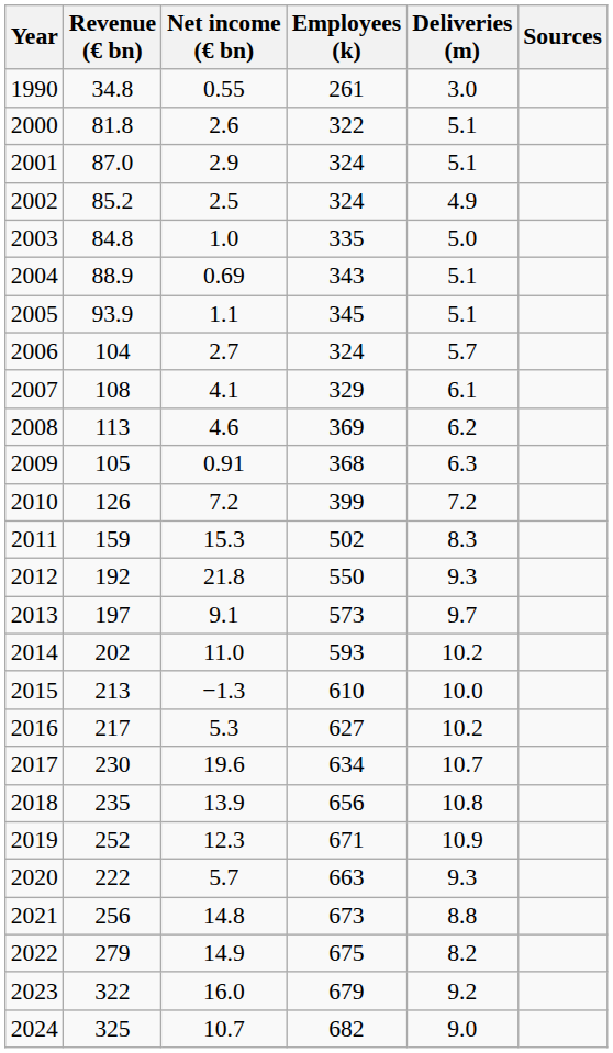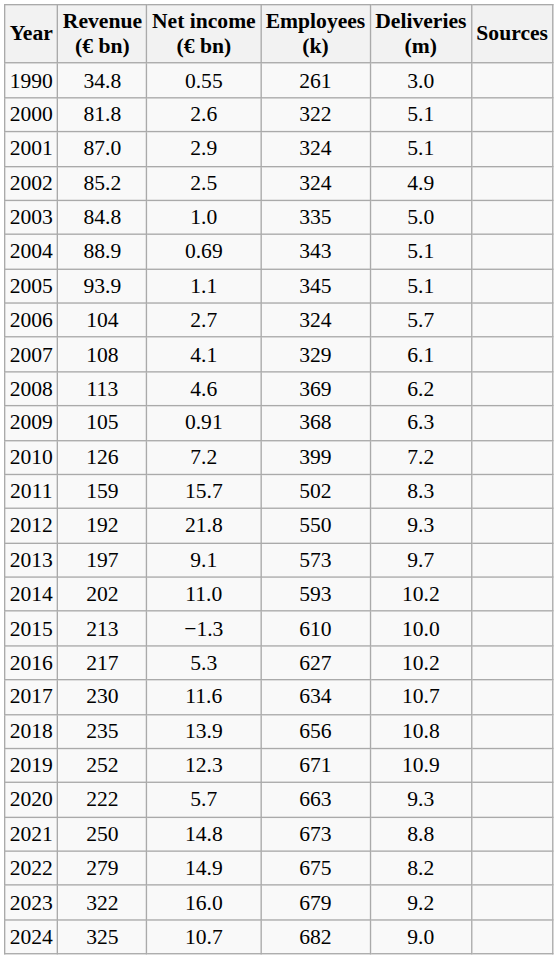 <table class="wikitable float-left" style="text-align: center;">
 <tr>
 <th>Year</th>
 <th>Revenue<br>(€ bn)</th>
 <th>Net income<br>(€ bn)</th>
 <th>Employees<br>(k)</th>
 <th>Deliveries<br>(m)</th>
 <th>Sources</th>
 </tr>
 <tr>
 <td>1990</td>
 <td>34.8</td>
 <td>0.55</td>
 <td>261</td>
 <td>3.0</td>
 <td></td>
 </tr>
 <tr>
 <td>2000</td>
 <td>81.8</td>
 <td>2.6</td>
 <td>322</td>
 <td>5.1</td>
 <td></td>
 </tr>
 <tr>
 <td>2001</td>
 <td>87.0</td>
 <td>2.9</td>
 <td>324</td>
 <td>5.1</td>
 <td></td>
 </tr>
 <tr>
 <td>2002</td>
 <td>85.2</td>
 <td>2.5</td>
 <td>324</td>
 <td>4.9</td>
 <td></td>
 </tr>
 <tr>
 <td>2003</td>
 <td>84.8</td>
 <td>1.0</td>
 <td>335</td>
 <td>5.0</td>
 <td></td>
 </tr>
 <tr>
 <td>2004</td>
 <td>88.9</td>
 <td>0.69</td>
 <td>343</td>
 <td>5.1</td>
 <td></td>
 </tr>
 <tr>
 <td>2005</td>
 <td>93.9</td>
 <td>1.1</td>
 <td>345</td>
 <td>5.1</td>
 <td></td>
 </tr>
 <tr>
 <td>2006</td>
 <td>104</td>
 <td>2.7</td>
 <td>324</td>
 <td>5.7</td>
 <td></td>
 </tr>
 <tr>
 <td>2007</td>
 <td>108</td>
 <td>4.1</td>
 <td>329</td>
 <td>6.1</td>
 <td></td>
 </tr>
 <tr>
 <td>2008</td>
 <td>113</td>
 <td>4.6</td>
 <td>369</td>
 <td>6.2</td>
 <td></td>
 </tr>
 <tr>
 <td>2009</td>
 <td>105</td>
 <td>0.91</td>
 <td>368</td>
 <td>6.3</td>
 <td></td>
 </tr>
 <tr>
 <td>2010</td>
 <td>126</td>
 <td>7.2</td>
 <td>399</td>
 <td>7.2</td>
 <td></td>
 </tr>
 <tr>
 <td>2011</td>
 <td>159</td>
-<td>15.3</td>
+<td>15.7</td>
 <td>502</td>
 <td>8.3</td>
 <td></td>
 </tr>
 <tr>
 <td>2012</td>
 <td>192</td>
 <td>21.8</td>
 <td>550</td>
 <td>9.3</td>
 <td></td>
 </tr>
 <tr>
 <td>2013</td>
 <td>197</td>
 <td>9.1</td>
 <td>573</td>
 <td>9.7</td>
 <td></td>
 </tr>
 <tr>
 <td>2014</td>
 <td>202</td>
 <td>11.0</td>
 <td>593</td>
 <td>10.2</td>
 <td></td>
 </tr>
 <tr>
 <td>2015</td>
 <td>213</td>
 <td>−1.3</td>
 <td>610</td>
 <td>10.0</td>
 <td></td>
 </tr>
 <tr>
 <td>2016</td>
 <td>217</td>
 <td>5.3</td>
 <td>627</td>
 <td>10.2</td>
 <td></td>
 </tr>
 <tr>
 <td>2017</td>
 <td>230</td>
-<td>19.6</td>
+<td>11.6</td>
 <td>634</td>
 <td>10.7</td>
 <td></td>
 </tr>
 <tr>
 <td>2018</td>
 <td>235</td>
 <td>13.9</td>
 <td>656</td>
 <td>10.8</td>
 <td></td>
 </tr>
 <tr>
 <td>2019</td>
 <td>252</td>
 <td>12.3</td>
 <td>671</td>
 <td>10.9</td>
 <td></td>
 </tr>
 <tr>
 <td>2020</td>
 <td>222</td>
 <td>5.7</td>
 <td>663</td>
 <td>9.3</td>
 <td></td>
 </tr>
 <tr>
 <td>2021</td>
-<td>256</td>
+<td>250</td>
 <td>14.8</td>
 <td>673</td>
 <td>8.8</td>
 <td></td>
 </tr>
 <tr>
 <td>2022</td>
 <td>279</td>
 <td>14.9</td>
 <td>675</td>
 <td>8.2</td>
 <td></td>
 </tr>
 <tr>
 <td>2023</td>
 <td>322</td>
 <td>16.0</td>
 <td>679</td>
 <td>9.2</td>
 <td></td>
 </tr>
 <tr>
 <td>2024</td>
 <td>325</td>
 <td>10.7</td>
 <td>682</td>
 <td>9.0</td>
 <td></td>
 </tr>
 </table>
